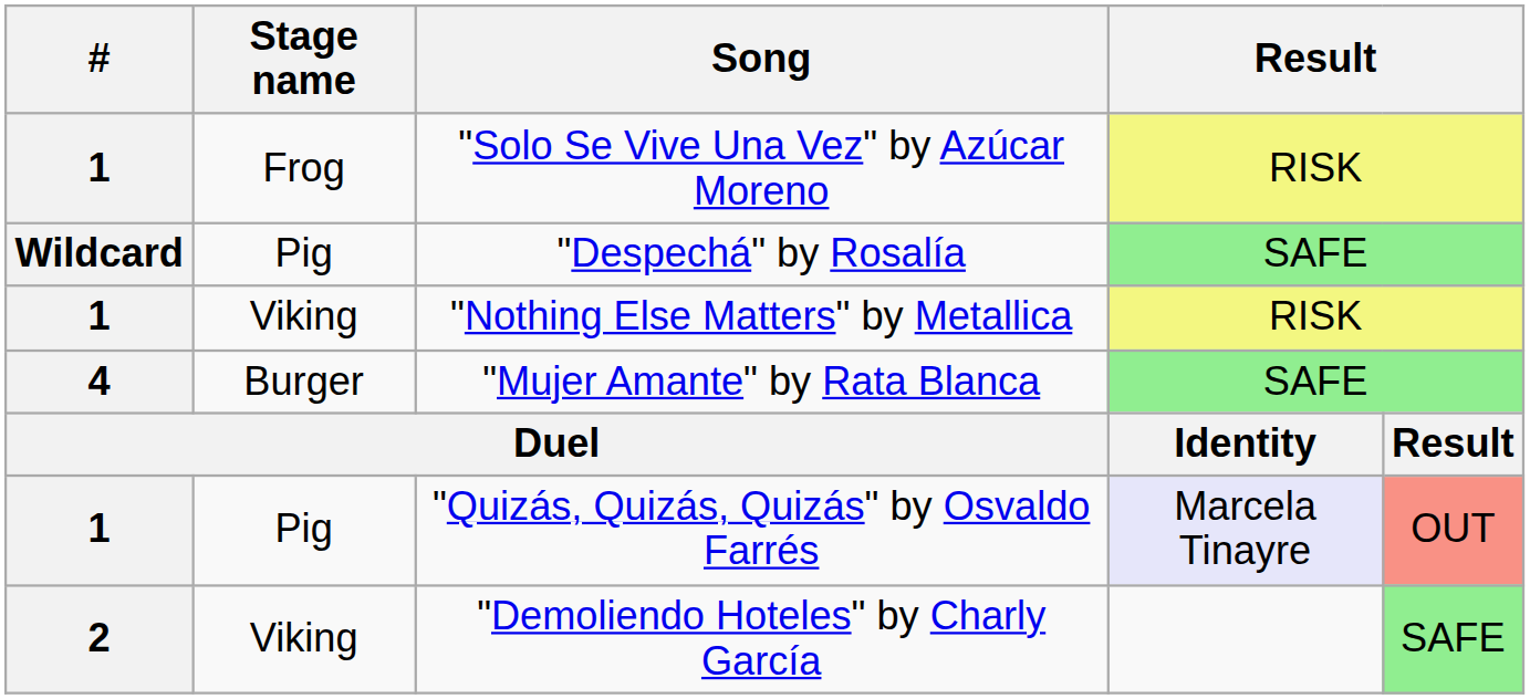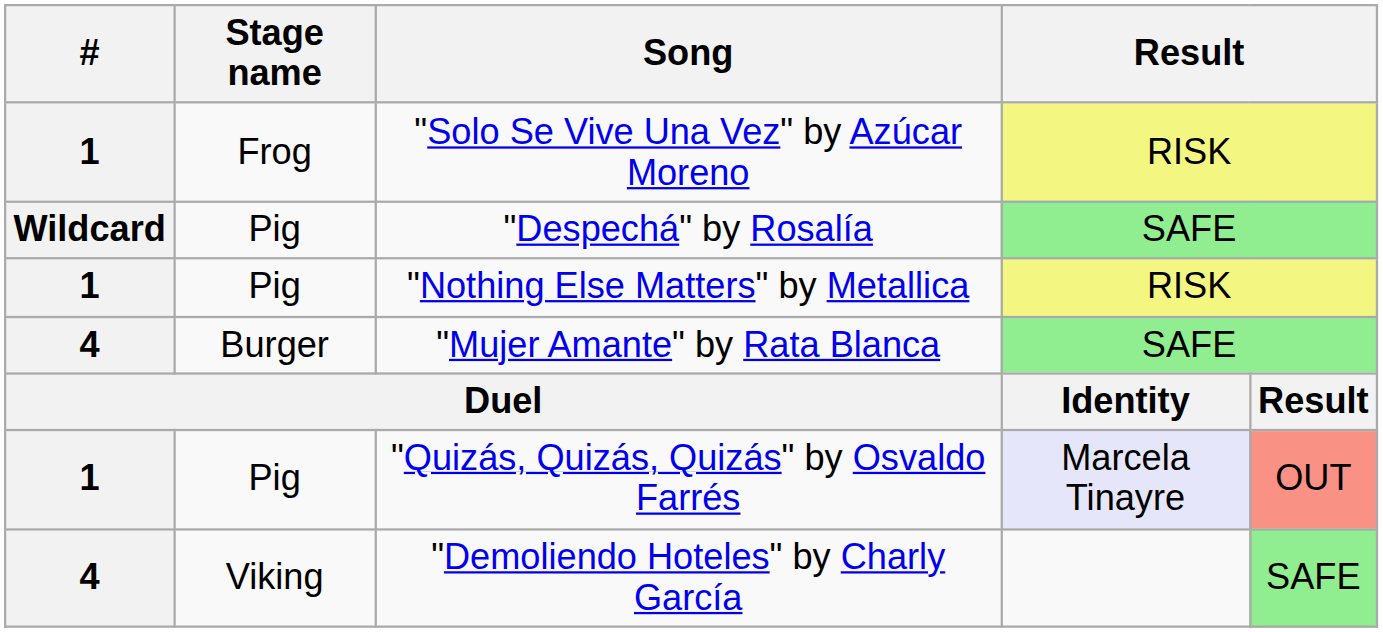 <table class="wikitable plainrowheaders" style="text-align: center;">
 <tr>
 <th>#</th>
 <th>Stage name</th>
 <th>Song</th>
 <th colspan="2">Result</th>
 </tr>
 <tr>
 <th>1</th>
 <td>Frog</td>
 <td>"<a href='#'>Solo Se Vive Una Vez</a>" by <a href='#'>Azúcar Moreno</a></td>
 <td colspan="2" bgcolor="#F3F781">RISK</td>
 </tr>
 <tr>
 <th>Wildcard</th>
 <td>Pig</td>
 <td>"<a href='#'>Despechá</a>" by <a href='#'>Rosalía</a></td>
 <td colspan="2" bgcolor=lightgreen>SAFE</td>
 </tr>
 <tr>
 <th>1</th>
-<td>Viking</td>
+<td>Pig</td>
 <td>"<a href='#'>Nothing Else Matters</a>" by <a href='#'>Metallica</a></td>
 <td colspan="2" bgcolor="#F3F781">RISK</td>
 </tr>
 <tr>
 <th>4</th>
 <td>Burger</td>
 <td>"<a href='#'>Mujer Amante</a>" by <a href='#'>Rata Blanca</a></td>
 <td colspan="2" bgcolor=lightgreen>SAFE</td>
 </tr>
 <tr>
 <th colspan="3">Duel</th>
 <th>Identity</th>
 <th>Result</th>
 </tr>
 <tr>
 <th>1</th>
 <td>Pig</td>
 <td>"<a href='#'>Quizás, Quizás, Quizás</a>" by <a href='#'>Osvaldo Farrés</a></td>
 <td style="background: lavender;">Marcela Tinayre</td>
 <td bgcolor=#F99185>OUT</td>
 </tr>
 <tr>
-<th>2</th>
+<th>4</th>
 <td>Viking</td>
 <td>"<a href='#'>Demoliendo Hoteles</a>" by <a href='#'>Charly García</a></td>
 <td></td>
 <td bgcolor=lightgreen>SAFE</td>
 </tr>
 </table>
